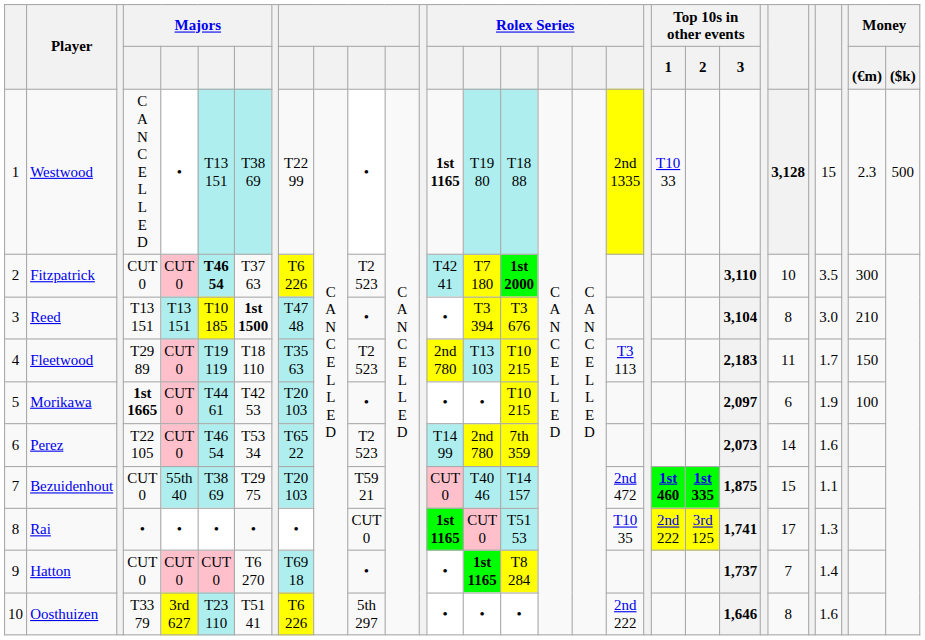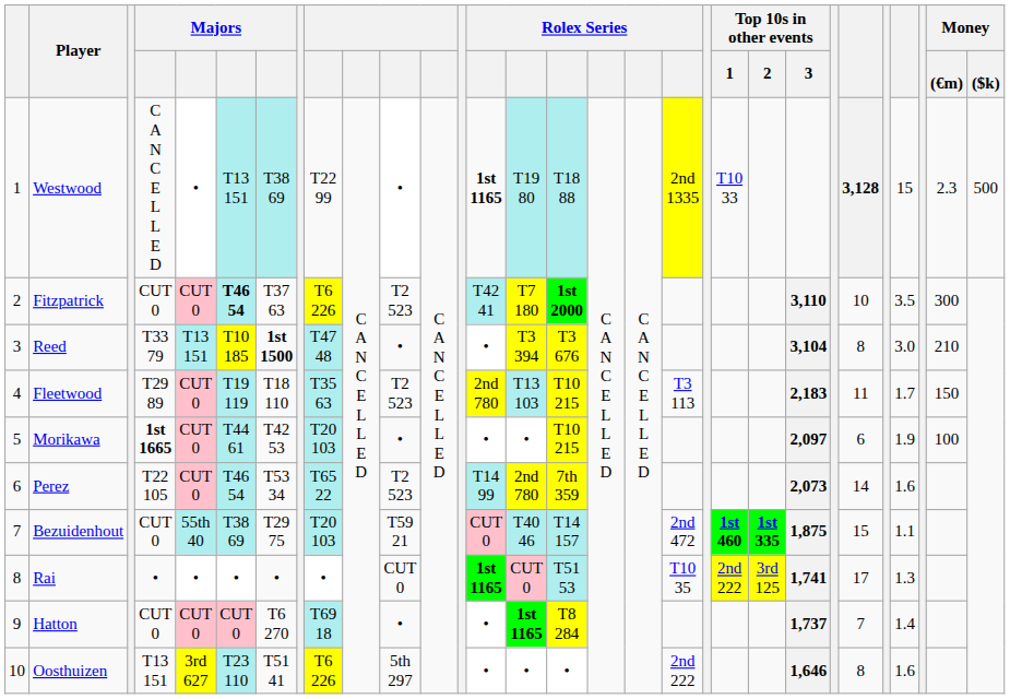 <table class=wikitable style=font-size:85%;text-align:center>
 <tr>
 <th rowspan=2></th>
 <th rowspan="2";>Player</th>
 <th rowspan="12"></th>
 <th colspan=4><a href='#'>Majors</a></th>
 <th rowspan="12"></th>
 <th colspan=4></th>
 <th rowspan="12"></th>
 <th colspan=6><a href='#'>Rolex Series</a></th>
 <th rowspan="12"></th>
 <th colspan="3">Top 10s in other  events</th>
 <th rowspan="12"></th>
 <th rowspan=2></th>
 <th rowspan="12"></th>
 <th rowspan=2></th>
 <th rowspan="12"></th>
 <th colspan=2>Money</th>
 </tr>
 <tr>
 <th style="width:25px;"></th>
 <th style="width:25px;"></th>
 <th style="width:25px;"></th>
 <th style="width:25px;"></th>
 <th style="width:25px;"></th>
 <th style="width:25px;"></th>
 <th style="width:25px;"></th>
 <th style="width:25px;"></th>
 <th style="width:25px;"></th>
 <th style="width:25px;"></th>
 <th style="width:25px;"></th>
 <th style="width:25px;"></th>
 <th style="width:25px;"></th>
 <th style="width:25px;"></th>
 <th style="width:25px;">1</th>
 <th style="width:25px;">2</th>
 <th style="width:25px;">3</th>
 <th style="width:25px;"><br>(€m)</th>
 <th style="width:25px;"><br>($k)</th>
 </tr>
 <tr>
 <td>1</td>
 <td align="left"> <a href='#'>Westwood</a></td>
 <td>C<br>A<br>N<br>C<br>E<br>L<br>L<br>E<br>D</td>
 <td style="background:white">•</td>
 <td bgcolor="#afeeee">T13<br>151</td>
 <td bgcolor="#afeeee">T38<br>69</td>
 <td>T22<br>99</td>
 <td rowspan="10">C<br>A<br>N<br>C<br>E<br>L<br>L<br>E<br>D</td>
 <td style="background:white">•</td>
 <td rowspan="10">C<br>A<br>N<br>C<br>E<br>L<br>L<br>E<br>D</td>
 <td><strong>1st<br>1165</strong></td>
 <td bgcolor="#afeeee">T19<br>80</td>
 <td bgcolor="#afeeee">T18<br>88</td>
 <td rowspan="10">C<br>A<br>N<br>C<br>E<br>L<br>L<br>E<br>D</td>
 <td rowspan="10">C<br>A<br>N<br>C<br>E<br>L<br>L<br>E<br>D</td>
 <td bgcolor="yellow">2nd<br>1335</td>
 <td><a href='#'>T10</a><br>33</td>
 <td></td>
 <td></td>
 <th>3,128</th>
 <td>15</td>
 <td>2.3</td>
 <td>500</td>
 </tr>
 <tr>
 <td>2</td>
 <td align="left"> <a href='#'>Fitzpatrick</a></td>
 <td>CUT<br>0</td>
 <td bgcolor="pink">CUT<br>0</td>
 <td bgcolor="#afeeee"><strong>T46<br>54</strong></td>
 <td>T37<br>63</td>
 <td bgcolor="yellow">T6<br>226</td>
 <td>T2<br>523</td>
 <td bgcolor="#afeeee">T42<br>41</td>
 <td bgcolor="yellow">T7<br>180</td>
 <td bgcolor="lime"><strong>1st<br>2000</strong></td>
 <td><br></td>
 <td bgcolor=""><br></td>
 <td bgcolor=""><br></td>
 <th>3,110</th>
 <td>10</td>
 <td>3.5</td>
 <td>300</td>
 </tr>
 <tr>
 <td>3</td>
 <td align="left"> <a href='#'>Reed</a></td>
-<td>T13<br>151</td>
+<td>T33<br>79</td>
 <td bgcolor="#afeeee">T13<br>151</td>
 <td bgcolor="yellow">T10<br>185</td>
 <td><strong>1st<br>1500</strong></td>
 <td bgcolor="#afeeee">T47<br>48</td>
 <td>•</td>
 <td style="background:white">•</td>
 <td bgcolor="yellow">T3<br>394</td>
 <td bgcolor="yellow">T3<br>676</td>
 <td></td>
 <td></td>
 <td></td>
 <th>3,104</th>
 <td>8</td>
 <td>3.0</td>
 <td>210</td>
 </tr>
 <tr>
 <td>4</td>
 <td align="left"> <a href='#'>Fleetwood</a></td>
 <td>T29<br>89</td>
 <td bgcolor="pink">CUT<br>0</td>
 <td bgcolor="#afeeee">T19<br>119</td>
 <td>T18<br>110</td>
 <td bgcolor="#afeeee">T35<br>63</td>
 <td>T2<br>523</td>
 <td bgcolor="yellow">2nd<br>780</td>
 <td bgcolor="#afeeee">T13<br>103</td>
 <td bgcolor="yellow">T10<br>215</td>
 <td><a href='#'>T3</a><br>113</td>
 <td></td>
 <td></td>
 <th>2,183</th>
 <td>11</td>
 <td>1.7</td>
 <td>150</td>
 </tr>
 <tr>
 <td>5</td>
 <td align="left"> <a href='#'>Morikawa</a></td>
 <td><strong>1st<br>1665</strong></td>
 <td bgcolor="pink">CUT<br>0</td>
 <td bgcolor="#afeeee">T44<br>61</td>
 <td>T42<br>53</td>
 <td bgcolor="#afeeee">T20<br>103</td>
 <td>•</td>
 <td style="background:white">•</td>
 <td style="background:white">•</td>
 <td bgcolor="yellow">T10<br>215</td>
 <td></td>
 <td></td>
 <td></td>
 <th>2,097</th>
 <td>6</td>
 <td>1.9</td>
 <td>100</td>
 </tr>
 <tr>
 <td>6</td>
 <td align="left"> <a href='#'>Perez</a></td>
 <td>T22<br>105</td>
 <td bgcolor="pink">CUT<br>0</td>
 <td bgcolor="#afeeee">T46<br>54</td>
 <td>T53<br>34</td>
 <td bgcolor="#afeeee">T65<br>22</td>
 <td>T2<br>523</td>
 <td bgcolor="#afeeee">T14<br>99</td>
 <td bgcolor="yellow">2nd<br>780</td>
 <td bgcolor="yellow">7th<br>359</td>
 <td></td>
 <td></td>
 <td></td>
 <th>2,073</th>
 <td>14</td>
 <td>1.6</td>
 <td></td>
 </tr>
 <tr>
 <td>7</td>
 <td align="left"> <a href='#'>Bezuidenhout</a></td>
 <td>CUT<br>0</td>
 <td bgcolor="#afeeee">55th<br>40</td>
 <td bgcolor="#afeeee">T38<br>69</td>
 <td>T29<br>75</td>
 <td bgcolor="#afeeee">T20<br>103</td>
 <td>T59<br>21</td>
 <td bgcolor="pink">CUT<br>0</td>
 <td bgcolor="#afeeee">T40<br>46</td>
 <td bgcolor="#afeeee">T14<br>157</td>
 <td><a href='#'>2nd</a><br>472</td>
 <td bgcolor="lime"><a href='#'><strong>1st</strong></a><br><strong>460</strong></td>
 <td bgcolor="lime"><a href='#'><strong>1st</strong></a><br><strong>335</strong></td>
 <th>1,875</th>
 <td>15</td>
 <td>1.1</td>
 <td></td>
 </tr>
 <tr>
 <td>8</td>
 <td align="left"> <a href='#'>Rai</a></td>
 <td>•</td>
 <td style="background:white">•</td>
 <td style="background:white">•</td>
 <td>•</td>
 <td style="background:white">•</td>
 <td>CUT<br>0</td>
 <td bgcolor="lime"><strong>1st<br>1165</strong></td>
 <td bgcolor="pink">CUT<br>0</td>
 <td bgcolor="#afeeee">T51<br>53</td>
 <td><a href='#'>T10</a><br>35</td>
 <td bgcolor="yellow"><a href='#'>2nd</a><br>222</td>
 <td bgcolor="yellow"><a href='#'>3rd</a><br>125</td>
 <th>1,741</th>
 <td>17</td>
 <td>1.3</td>
 <td></td>
 </tr>
 <tr>
 <td>9</td>
 <td align="left"> <a href='#'>Hatton</a></td>
 <td>CUT<br>0</td>
 <td bgcolor="pink">CUT<br>0</td>
 <td bgcolor="pink">CUT<br>0</td>
 <td>T6<br>270</td>
 <td bgcolor="#afeeee">T69<br>18</td>
 <td>•</td>
 <td style="background:white">•</td>
 <td bgcolor="lime"><strong>1st</strong><br><strong>1165</strong></td>
 <td bgcolor="yellow">T8<br>284</td>
 <td></td>
 <td></td>
 <td></td>
 <th>1,737</th>
 <td>7</td>
 <td>1.4</td>
 <td></td>
 </tr>
 <tr>
 <td>10</td>
 <td align="left"> <a href='#'>Oosthuizen</a></td>
-<td>T33<br>79</td>
+<td>T13<br>151</td>
 <td bgcolor="yellow">3rd<br>627</td>
 <td bgcolor="#afeeee">T23<br>110</td>
 <td>T51<br>41</td>
 <td bgcolor="yellow">T6<br>226</td>
 <td>5th<br>297</td>
 <td style="background:white">•</td>
 <td style="background:white">•</td>
 <td style="background:white">•</td>
 <td><a href='#'>2nd</a><br>222</td>
 <td bgcolor=""><br></td>
 <td></td>
 <th>1,646</th>
 <td>8</td>
 <td>1.6</td>
 <td></td>
 </tr>
 </table>
